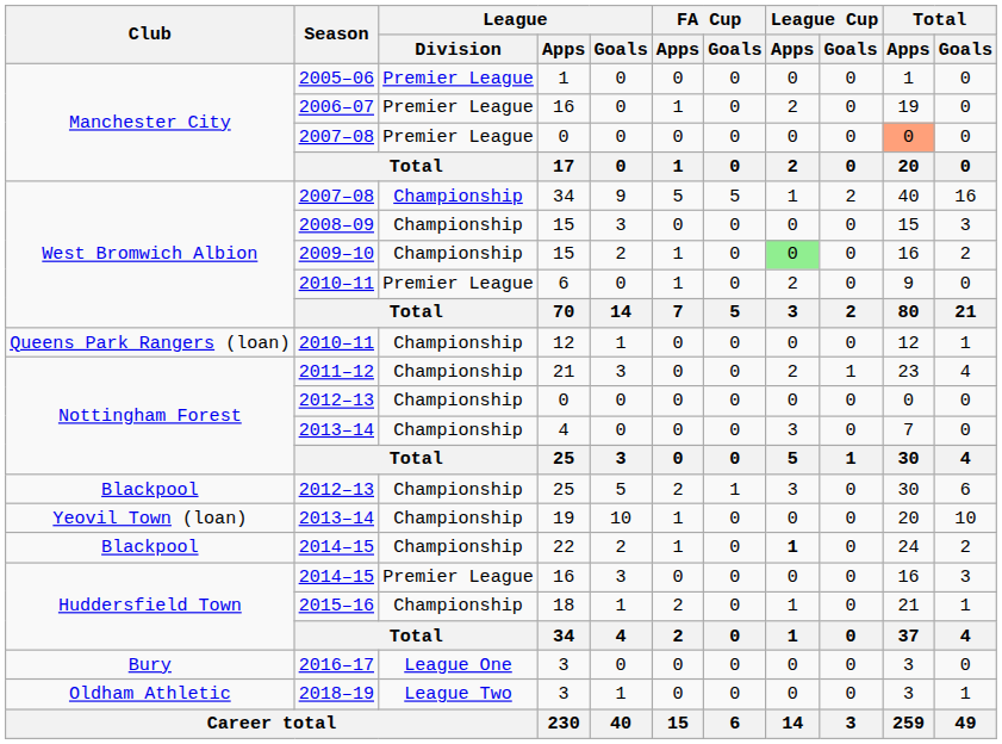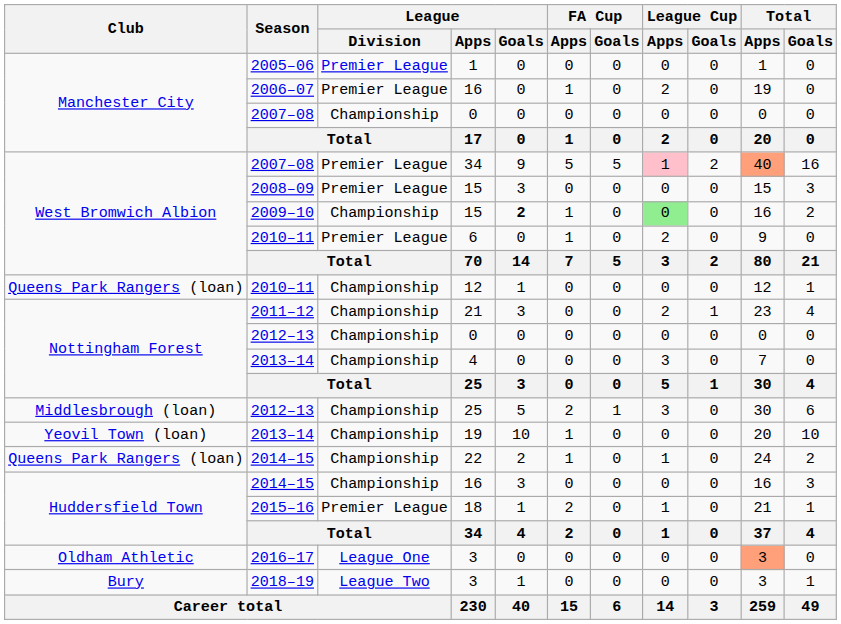 <table class="wikitable" style="text-align:center">
 <tr>
 <th rowspan="2">Club</th>
 <th rowspan="2">Season</th>
 <th colspan="3">League</th>
 <th colspan="2">FA Cup</th>
 <th colspan="2">League Cup</th>
 <th colspan="2">Total</th>
 </tr>
 <tr>
 <th>Division</th>
 <th>Apps</th>
 <th>Goals</th>
 <th>Apps</th>
 <th>Goals</th>
 <th>Apps</th>
 <th>Goals</th>
 <th>Apps</th>
 <th>Goals</th>
 </tr>
 <tr>
 <td rowspan="4"><a href='#'>Manchester City</a></td>
 <td><a href='#'>2005–06</a></td>
 <td><a href='#'>Premier League</a></td>
 <td>1</td>
 <td>0</td>
 <td>0</td>
 <td>0</td>
 <td>0</td>
 <td>0</td>
 <td>1</td>
 <td>0</td>
 </tr>
 <tr>
 <td><a href='#'>2006–07</a></td>
 <td>Premier League</td>
 <td>16</td>
 <td>0</td>
 <td>1</td>
 <td>0</td>
 <td>2</td>
 <td>0</td>
 <td>19</td>
 <td>0</td>
 </tr>
 <tr>
 <td><a href='#'>2007–08</a></td>
-<td>Premier League</td>
+<td>Championship</td>
 <td>0</td>
 <td>0</td>
 <td>0</td>
 <td>0</td>
 <td>0</td>
 <td>0</td>
-<td style="background: lightsalmon;">0</td>
+<td>0</td>
 <td>0</td>
 </tr>
 <tr>
 <th colspan="2">Total</th>
 <th>17</th>
 <th>0</th>
 <th>1</th>
 <th>0</th>
 <th>2</th>
 <th>0</th>
 <th>20</th>
 <th>0</th>
 </tr>
 <tr>
 <td rowspan="5"><a href='#'>West Bromwich Albion</a></td>
 <td><a href='#'>2007–08</a></td>
-<td><a href='#'>Championship</a></td>
+<td>Premier League</td>
 <td>34</td>
 <td>9</td>
 <td>5</td>
 <td>5</td>
-<td>1</td>
+<td style="background: pink;">1</td>
 <td>2</td>
-<td>40</td>
+<td style="background: lightsalmon;">40</td>
 <td>16</td>
 </tr>
 <tr>
 <td><a href='#'>2008–09</a></td>
-<td>Championship</td>
+<td>Premier League</td>
 <td>15</td>
 <td>3</td>
 <td>0</td>
 <td>0</td>
 <td>0</td>
 <td>0</td>
 <td>15</td>
 <td>3</td>
 </tr>
 <tr>
 <td><a href='#'>2009–10</a></td>
 <td>Championship</td>
 <td>15</td>
-<td>2</td>
+<td><strong>2</strong></td>
 <td>1</td>
 <td>0</td>
 <td style="background: lightgreen;">0</td>
 <td>0</td>
 <td>16</td>
 <td>2</td>
 </tr>
 <tr>
 <td><a href='#'>2010–11</a></td>
 <td>Premier League</td>
 <td>6</td>
 <td>0</td>
 <td>1</td>
 <td>0</td>
 <td>2</td>
 <td>0</td>
 <td>9</td>
 <td>0</td>
 </tr>
 <tr>
 <th colspan="2">Total</th>
 <th>70</th>
 <th>14</th>
 <th>7</th>
 <th>5</th>
 <th>3</th>
 <th>2</th>
 <th>80</th>
 <th>21</th>
 </tr>
 <tr>
 <td><a href='#'>Queens Park Rangers</a> (loan)</td>
 <td><a href='#'>2010–11</a></td>
 <td>Championship</td>
 <td>12</td>
 <td>1</td>
 <td>0</td>
 <td>0</td>
 <td>0</td>
 <td>0</td>
 <td>12</td>
 <td>1</td>
 </tr>
 <tr>
 <td rowspan="4"><a href='#'>Nottingham Forest</a></td>
 <td><a href='#'>2011–12</a></td>
 <td>Championship</td>
 <td>21</td>
 <td>3</td>
 <td>0</td>
 <td>0</td>
 <td>2</td>
 <td>1</td>
 <td>23</td>
 <td>4</td>
 </tr>
 <tr>
 <td><a href='#'>2012–13</a></td>
 <td>Championship</td>
 <td>0</td>
 <td>0</td>
 <td>0</td>
 <td>0</td>
 <td>0</td>
 <td>0</td>
 <td>0</td>
 <td>0</td>
 </tr>
 <tr>
 <td><a href='#'>2013–14</a></td>
 <td>Championship</td>
 <td>4</td>
 <td>0</td>
 <td>0</td>
 <td>0</td>
 <td>3</td>
 <td>0</td>
 <td>7</td>
 <td>0</td>
 </tr>
 <tr>
 <th colspan="2">Total</th>
 <th>25</th>
 <th>3</th>
 <th>0</th>
 <th>0</th>
 <th>5</th>
 <th>1</th>
 <th>30</th>
 <th>4</th>
 </tr>
 <tr>
-<td><a href='#'>Blackpool</a></td>
+<td><a href='#'>Middlesbrough</a> (loan)</td>
 <td><a href='#'>2012–13</a></td>
 <td>Championship</td>
 <td>25</td>
 <td>5</td>
 <td>2</td>
 <td>1</td>
 <td>3</td>
 <td>0</td>
 <td>30</td>
 <td>6</td>
 </tr>
 <tr>
 <td><a href='#'>Yeovil Town</a> (loan)</td>
 <td><a href='#'>2013–14</a></td>
 <td>Championship</td>
 <td>19</td>
 <td>10</td>
 <td>1</td>
 <td>0</td>
 <td>0</td>
 <td>0</td>
 <td>20</td>
 <td>10</td>
 </tr>
 <tr>
-<td><a href='#'>Blackpool</a></td>
+<td><a href='#'>Queens Park Rangers</a> (loan)</td>
 <td><a href='#'>2014–15</a></td>
 <td>Championship</td>
 <td>22</td>
 <td>2</td>
 <td>1</td>
 <td>0</td>
-<td><strong>1</strong></td>
+<td>1</td>
 <td>0</td>
 <td>24</td>
 <td>2</td>
 </tr>
 <tr>
 <td rowspan="3"><a href='#'>Huddersfield Town</a></td>
 <td><a href='#'>2014–15</a></td>
-<td>Premier League</td>
+<td>Championship</td>
 <td>16</td>
 <td>3</td>
 <td>0</td>
 <td>0</td>
 <td>0</td>
 <td>0</td>
 <td>16</td>
 <td>3</td>
 </tr>
 <tr>
 <td><a href='#'>2015–16</a></td>
-<td>Championship</td>
+<td>Premier League</td>
 <td>18</td>
 <td>1</td>
 <td>2</td>
 <td>0</td>
 <td>1</td>
 <td>0</td>
 <td>21</td>
 <td>1</td>
 </tr>
 <tr>
 <th colspan="2">Total</th>
 <th>34</th>
 <th>4</th>
 <th>2</th>
 <th>0</th>
 <th>1</th>
 <th>0</th>
 <th>37</th>
 <th>4</th>
 </tr>
 <tr>
-<td><a href='#'>Bury</a></td>
+<td><a href='#'>Oldham Athletic</a></td>
 <td><a href='#'>2016–17</a></td>
 <td><a href='#'>League One</a></td>
 <td>3</td>
 <td>0</td>
 <td>0</td>
 <td>0</td>
 <td>0</td>
 <td>0</td>
-<td>3</td>
+<td style="background: lightsalmon;">3</td>
 <td>0</td>
 </tr>
 <tr>
-<td><a href='#'>Oldham Athletic</a></td>
+<td><a href='#'>Bury</a></td>
 <td><a href='#'>2018–19</a></td>
 <td><a href='#'>League Two</a></td>
 <td>3</td>
 <td>1</td>
 <td>0</td>
 <td>0</td>
 <td>0</td>
 <td>0</td>
 <td>3</td>
 <td>1</td>
 </tr>
 <tr>
 <th colspan="3">Career total</th>
 <th>230</th>
 <th>40</th>
 <th>15</th>
 <th>6</th>
 <th>14</th>
 <th>3</th>
 <th>259</th>
 <th>49</th>
 </tr>
 </table>
